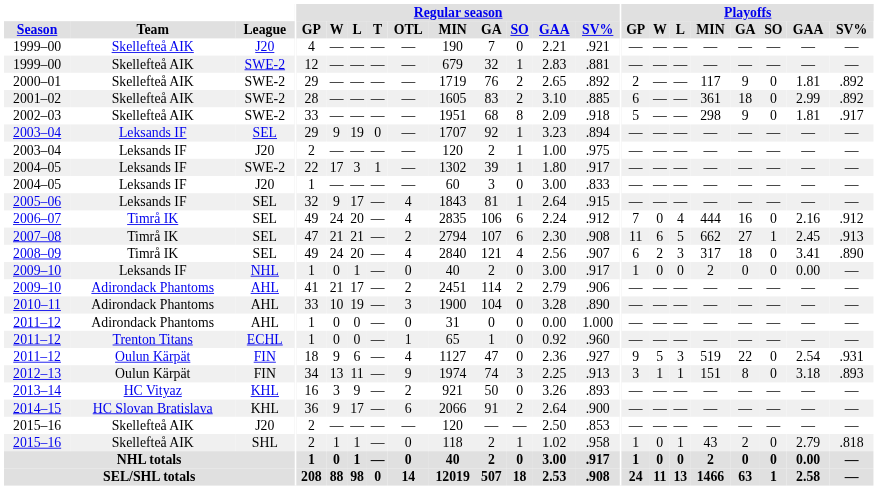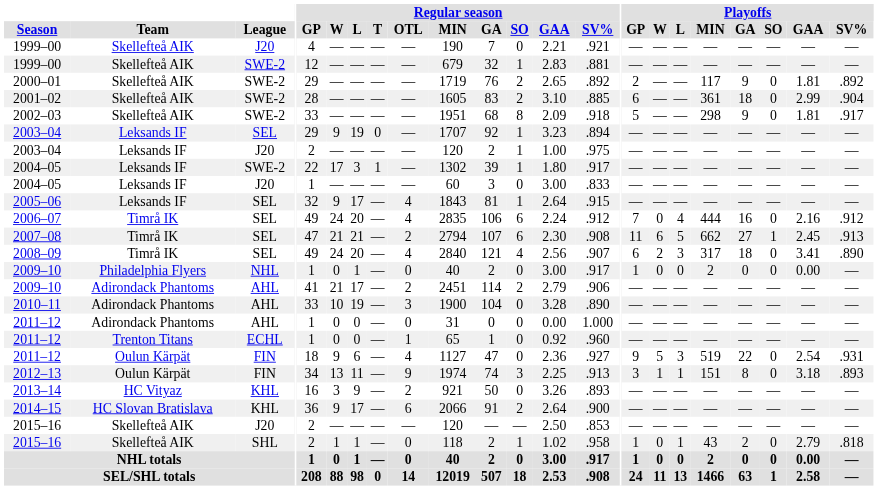 <table border="0" cellpadding="1" cellspacing="0" style="width:80%; text-align:center;">
 <tr bgcolor="#e0e0e0">
 <th colspan="3" bgcolor="#ffffff"></th>
 <th rowspan="99" bgcolor="#ffffff"></th>
 <th colspan="10" bgcolor="#e0e0e0"><a href='#'>Regular season</a></th>
 <th rowspan="99" bgcolor="#ffffff"></th>
 <th colspan="8" bgcolor="#e0e0e0"><a href='#'>Playoffs</a></th>
 </tr>
 <tr bgcolor="#e0e0e0">
 <th><a href='#'>Season</a></th>
 <th>Team</th>
 <th>League</th>
 <th>GP</th>
 <th>W</th>
 <th>L</th>
 <th>T</th>
 <th>OTL</th>
 <th>MIN</th>
 <th>GA</th>
 <th><a href='#'>SO</a></th>
 <th><a href='#'>GAA</a></th>
 <th><a href='#'>SV%</a></th>
 <th>GP</th>
 <th>W</th>
 <th>L</th>
 <th>MIN</th>
 <th>GA</th>
 <th>SO</th>
 <th>GAA</th>
 <th>SV%</th>
 </tr>
 <tr>
 <td>1999–00</td>
 <td><a href='#'>Skellefteå AIK</a></td>
 <td><a href='#'>J20</a></td>
 <td>4</td>
 <td>—</td>
 <td>—</td>
 <td>—</td>
 <td>—</td>
 <td>190</td>
 <td>7</td>
 <td>0</td>
 <td>2.21</td>
 <td>.921</td>
 <td>—</td>
 <td>—</td>
 <td>—</td>
 <td>—</td>
 <td>—</td>
 <td>—</td>
 <td>—</td>
 <td>—</td>
 </tr>
 <tr bgcolor="#f0f0f0">
 <td>1999–00</td>
 <td>Skellefteå AIK</td>
 <td><a href='#'>SWE-2</a></td>
 <td>12</td>
 <td>—</td>
 <td>—</td>
 <td>—</td>
 <td>—</td>
 <td>679</td>
 <td>32</td>
 <td>1</td>
 <td>2.83</td>
 <td>.881</td>
 <td>—</td>
 <td>—</td>
 <td>—</td>
 <td>—</td>
 <td>—</td>
 <td>—</td>
 <td>—</td>
 <td>—</td>
 </tr>
 <tr>
 <td>2000–01</td>
 <td>Skellefteå AIK</td>
 <td>SWE-2</td>
 <td>29</td>
 <td>—</td>
 <td>—</td>
 <td>—</td>
 <td>—</td>
 <td>1719</td>
 <td>76</td>
 <td>2</td>
 <td>2.65</td>
 <td>.892</td>
 <td>2</td>
 <td>—</td>
 <td>—</td>
 <td>117</td>
 <td>9</td>
 <td>0</td>
 <td>1.81</td>
 <td>.892</td>
 </tr>
 <tr bgcolor="#f0f0f0">
 <td>2001–02</td>
 <td>Skellefteå AIK</td>
 <td>SWE-2</td>
 <td>28</td>
 <td>—</td>
 <td>—</td>
 <td>—</td>
 <td>—</td>
 <td>1605</td>
 <td>83</td>
 <td>2</td>
 <td>3.10</td>
 <td>.885</td>
 <td>6</td>
 <td>—</td>
 <td>—</td>
 <td>361</td>
 <td>18</td>
 <td>0</td>
 <td>2.99</td>
-<td>.892</td>
+<td>.904</td>
 </tr>
 <tr>
 <td>2002–03</td>
 <td>Skellefteå AIK</td>
 <td>SWE-2</td>
 <td>33</td>
 <td>—</td>
 <td>—</td>
 <td>—</td>
 <td>—</td>
 <td>1951</td>
 <td>68</td>
 <td>8</td>
 <td>2.09</td>
 <td>.918</td>
 <td>5</td>
 <td>—</td>
 <td>—</td>
 <td>298</td>
 <td>9</td>
 <td>0</td>
 <td>1.81</td>
 <td>.917</td>
 </tr>
 <tr bgcolor="#f0f0f0">
 <td><a href='#'>2003–04</a></td>
 <td><a href='#'>Leksands IF</a></td>
 <td><a href='#'>SEL</a></td>
 <td>29</td>
 <td>9</td>
 <td>19</td>
 <td>0</td>
 <td>—</td>
 <td>1707</td>
 <td>92</td>
 <td>1</td>
 <td>3.23</td>
 <td>.894</td>
 <td>—</td>
 <td>—</td>
 <td>—</td>
 <td>—</td>
 <td>—</td>
 <td>—</td>
 <td>—</td>
 <td>—</td>
 </tr>
 <tr>
 <td>2003–04</td>
 <td>Leksands IF</td>
 <td>J20</td>
 <td>2</td>
 <td>—</td>
 <td>—</td>
 <td>—</td>
 <td>—</td>
 <td>120</td>
 <td>2</td>
 <td>1</td>
 <td>1.00</td>
 <td>.975</td>
 <td>—</td>
 <td>—</td>
 <td>—</td>
 <td>—</td>
 <td>—</td>
 <td>—</td>
 <td>—</td>
 <td>—</td>
 </tr>
 <tr bgcolor="#f0f0f0">
 <td>2004–05</td>
 <td>Leksands IF</td>
 <td>SWE-2</td>
 <td>22</td>
 <td>17</td>
 <td>3</td>
 <td>1</td>
 <td>—</td>
 <td>1302</td>
 <td>39</td>
 <td>1</td>
 <td>1.80</td>
 <td>.917</td>
 <td>—</td>
 <td>—</td>
 <td>—</td>
 <td>—</td>
 <td>—</td>
 <td>—</td>
 <td>—</td>
 <td>—</td>
 </tr>
 <tr>
 <td>2004–05</td>
 <td>Leksands IF</td>
 <td>J20</td>
 <td>1</td>
 <td>—</td>
 <td>—</td>
 <td>—</td>
 <td>—</td>
 <td>60</td>
 <td>3</td>
 <td>0</td>
 <td>3.00</td>
 <td>.833</td>
 <td>—</td>
 <td>—</td>
 <td>—</td>
 <td>—</td>
 <td>—</td>
 <td>—</td>
 <td>—</td>
 <td>—</td>
 </tr>
 <tr bgcolor="#f0f0f0">
 <td><a href='#'>2005–06</a></td>
 <td>Leksands IF</td>
 <td>SEL</td>
 <td>32</td>
 <td>9</td>
 <td>17</td>
 <td>—</td>
 <td>4</td>
 <td>1843</td>
 <td>81</td>
 <td>1</td>
 <td>2.64</td>
 <td>.915</td>
 <td>—</td>
 <td>—</td>
 <td>—</td>
 <td>—</td>
 <td>—</td>
 <td>—</td>
 <td>—</td>
 <td>—</td>
 </tr>
 <tr>
 <td><a href='#'>2006–07</a></td>
 <td><a href='#'>Timrå IK</a></td>
 <td>SEL</td>
 <td>49</td>
 <td>24</td>
 <td>20</td>
 <td>—</td>
 <td>4</td>
 <td>2835</td>
 <td>106</td>
 <td>6</td>
 <td>2.24</td>
 <td>.912</td>
 <td>7</td>
 <td>0</td>
 <td>4</td>
 <td>444</td>
 <td>16</td>
 <td>0</td>
 <td>2.16</td>
 <td>.912</td>
 </tr>
 <tr bgcolor="#f0f0f0">
 <td><a href='#'>2007–08</a></td>
 <td>Timrå IK</td>
 <td>SEL</td>
 <td>47</td>
 <td>21</td>
 <td>21</td>
 <td>—</td>
 <td>2</td>
 <td>2794</td>
 <td>107</td>
 <td>6</td>
 <td>2.30</td>
 <td>.908</td>
 <td>11</td>
 <td>6</td>
 <td>5</td>
 <td>662</td>
 <td>27</td>
 <td>1</td>
 <td>2.45</td>
 <td>.913</td>
 </tr>
 <tr>
 <td><a href='#'>2008–09</a></td>
 <td>Timrå IK</td>
 <td>SEL</td>
 <td>49</td>
 <td>24</td>
 <td>20</td>
 <td>—</td>
 <td>4</td>
 <td>2840</td>
 <td>121</td>
 <td>4</td>
 <td>2.56</td>
 <td>.907</td>
 <td>6</td>
 <td>2</td>
 <td>3</td>
 <td>317</td>
 <td>18</td>
 <td>0</td>
 <td>3.41</td>
 <td>.890</td>
 </tr>
 <tr bgcolor="#f0f0f0">
 <td><a href='#'>2009–10</a></td>
-<td>Leksands IF</td>
+<td><a href='#'>Philadelphia Flyers</a></td>
 <td><a href='#'>NHL</a></td>
 <td>1</td>
 <td>0</td>
 <td>1</td>
 <td>—</td>
 <td>0</td>
 <td>40</td>
 <td>2</td>
 <td>0</td>
 <td>3.00</td>
 <td>.917</td>
 <td>1</td>
 <td>0</td>
 <td>0</td>
 <td>2</td>
 <td>0</td>
 <td>0</td>
 <td>0.00</td>
 <td>—</td>
 </tr>
 <tr>
 <td><a href='#'>2009–10</a></td>
 <td><a href='#'>Adirondack Phantoms</a></td>
 <td><a href='#'>AHL</a></td>
 <td>41</td>
 <td>21</td>
 <td>17</td>
 <td>—</td>
 <td>2</td>
 <td>2451</td>
 <td>114</td>
 <td>2</td>
 <td>2.79</td>
 <td>.906</td>
 <td>—</td>
 <td>—</td>
 <td>—</td>
 <td>—</td>
 <td>—</td>
 <td>—</td>
 <td>—</td>
 <td>—</td>
 </tr>
 <tr bgcolor="#f0f0f0">
 <td><a href='#'>2010–11</a></td>
 <td>Adirondack Phantoms</td>
 <td>AHL</td>
 <td>33</td>
 <td>10</td>
 <td>19</td>
 <td>—</td>
 <td>3</td>
 <td>1900</td>
 <td>104</td>
 <td>0</td>
 <td>3.28</td>
 <td>.890</td>
 <td>—</td>
 <td>—</td>
 <td>—</td>
 <td>—</td>
 <td>—</td>
 <td>—</td>
 <td>—</td>
 <td>—</td>
 </tr>
 <tr>
 <td><a href='#'>2011–12</a></td>
 <td>Adirondack Phantoms</td>
 <td>AHL</td>
 <td>1</td>
 <td>0</td>
 <td>0</td>
 <td>—</td>
 <td>0</td>
 <td>31</td>
 <td>0</td>
 <td>0</td>
 <td>0.00</td>
 <td>1.000</td>
 <td>—</td>
 <td>—</td>
 <td>—</td>
 <td>—</td>
 <td>—</td>
 <td>—</td>
 <td>—</td>
 <td>—</td>
 </tr>
 <tr bgcolor="#f0f0f0">
 <td><a href='#'>2011–12</a></td>
 <td><a href='#'>Trenton Titans</a></td>
 <td><a href='#'>ECHL</a></td>
 <td>1</td>
 <td>0</td>
 <td>0</td>
 <td>—</td>
 <td>1</td>
 <td>65</td>
 <td>1</td>
 <td>0</td>
 <td>0.92</td>
 <td>.960</td>
 <td>—</td>
 <td>—</td>
 <td>—</td>
 <td>—</td>
 <td>—</td>
 <td>—</td>
 <td>—</td>
 <td>—</td>
 </tr>
 <tr>
 <td><a href='#'>2011–12</a></td>
 <td><a href='#'>Oulun Kärpät</a></td>
 <td><a href='#'>FIN</a></td>
 <td>18</td>
 <td>9</td>
 <td>6</td>
 <td>—</td>
 <td>4</td>
 <td>1127</td>
 <td>47</td>
 <td>0</td>
 <td>2.36</td>
 <td>.927</td>
 <td>9</td>
 <td>5</td>
 <td>3</td>
 <td>519</td>
 <td>22</td>
 <td>0</td>
 <td>2.54</td>
 <td>.931</td>
 </tr>
 <tr bgcolor="#f0f0f0">
 <td><a href='#'>2012–13</a></td>
 <td>Oulun Kärpät</td>
 <td>FIN</td>
 <td>34</td>
 <td>13</td>
 <td>11</td>
 <td>—</td>
 <td>9</td>
 <td>1974</td>
 <td>74</td>
 <td>3</td>
 <td>2.25</td>
 <td>.913</td>
 <td>3</td>
 <td>1</td>
 <td>1</td>
 <td>151</td>
 <td>8</td>
 <td>0</td>
 <td>3.18</td>
 <td>.893</td>
 </tr>
 <tr>
 <td><a href='#'>2013–14</a></td>
 <td><a href='#'>HC Vityaz</a></td>
 <td><a href='#'>KHL</a></td>
 <td>16</td>
 <td>3</td>
 <td>9</td>
 <td>—</td>
 <td>2</td>
 <td>921</td>
 <td>50</td>
 <td>0</td>
 <td>3.26</td>
 <td>.893</td>
 <td>—</td>
 <td>—</td>
 <td>—</td>
 <td>—</td>
 <td>—</td>
 <td>—</td>
 <td>—</td>
 <td>—</td>
 </tr>
 <tr bgcolor="#f0f0f0">
 <td><a href='#'>2014–15</a></td>
 <td><a href='#'>HC Slovan Bratislava</a></td>
 <td>KHL</td>
 <td>36</td>
 <td>9</td>
 <td>17</td>
 <td>—</td>
 <td>6</td>
 <td>2066</td>
 <td>91</td>
 <td>2</td>
 <td>2.64</td>
 <td>.900</td>
 <td>—</td>
 <td>—</td>
 <td>—</td>
 <td>—</td>
 <td>—</td>
 <td>—</td>
 <td>—</td>
 <td>—</td>
 </tr>
 <tr>
 <td>2015–16</td>
 <td>Skellefteå AIK</td>
 <td>J20</td>
 <td>2</td>
 <td>—</td>
 <td>—</td>
 <td>—</td>
 <td>—</td>
 <td>120</td>
 <td>—</td>
 <td>—</td>
 <td>2.50</td>
 <td>.853</td>
 <td>—</td>
 <td>—</td>
 <td>—</td>
 <td>—</td>
 <td>—</td>
 <td>—</td>
 <td>—</td>
 <td>—</td>
 </tr>
 <tr bgcolor="#f0f0f0">
 <td><a href='#'>2015–16</a></td>
 <td>Skellefteå AIK</td>
 <td>SHL</td>
 <td>2</td>
 <td>1</td>
 <td>1</td>
 <td>—</td>
 <td>0</td>
 <td>118</td>
 <td>2</td>
 <td>1</td>
 <td>1.02</td>
 <td>.958</td>
 <td>1</td>
 <td>0</td>
 <td>1</td>
 <td>43</td>
 <td>2</td>
 <td>0</td>
 <td>2.79</td>
 <td>.818</td>
 </tr>
 <tr bgcolor="#e0e0e0">
 <th colspan="3">NHL totals</th>
 <th>1</th>
 <th>0</th>
 <th>1</th>
 <th>—</th>
 <th>0</th>
 <th>40</th>
 <th>2</th>
 <th>0</th>
 <th>3.00</th>
 <th>.917</th>
 <th>1</th>
 <th>0</th>
 <th>0</th>
 <th>2</th>
 <th>0</th>
 <th>0</th>
 <th>0.00</th>
 <th>—</th>
 </tr>
 <tr bgcolor="#e0e0e0">
 <th colspan="3">SEL/SHL totals</th>
 <th>208</th>
 <th>88</th>
 <th>98</th>
 <th>0</th>
 <th>14</th>
 <th>12019</th>
 <th>507</th>
 <th>18</th>
 <th>2.53</th>
 <th>.908</th>
 <th>24</th>
 <th>11</th>
 <th>13</th>
 <th>1466</th>
 <th>63</th>
 <th>1</th>
 <th>2.58</th>
 <th>—</th>
 </tr>
 </table>
